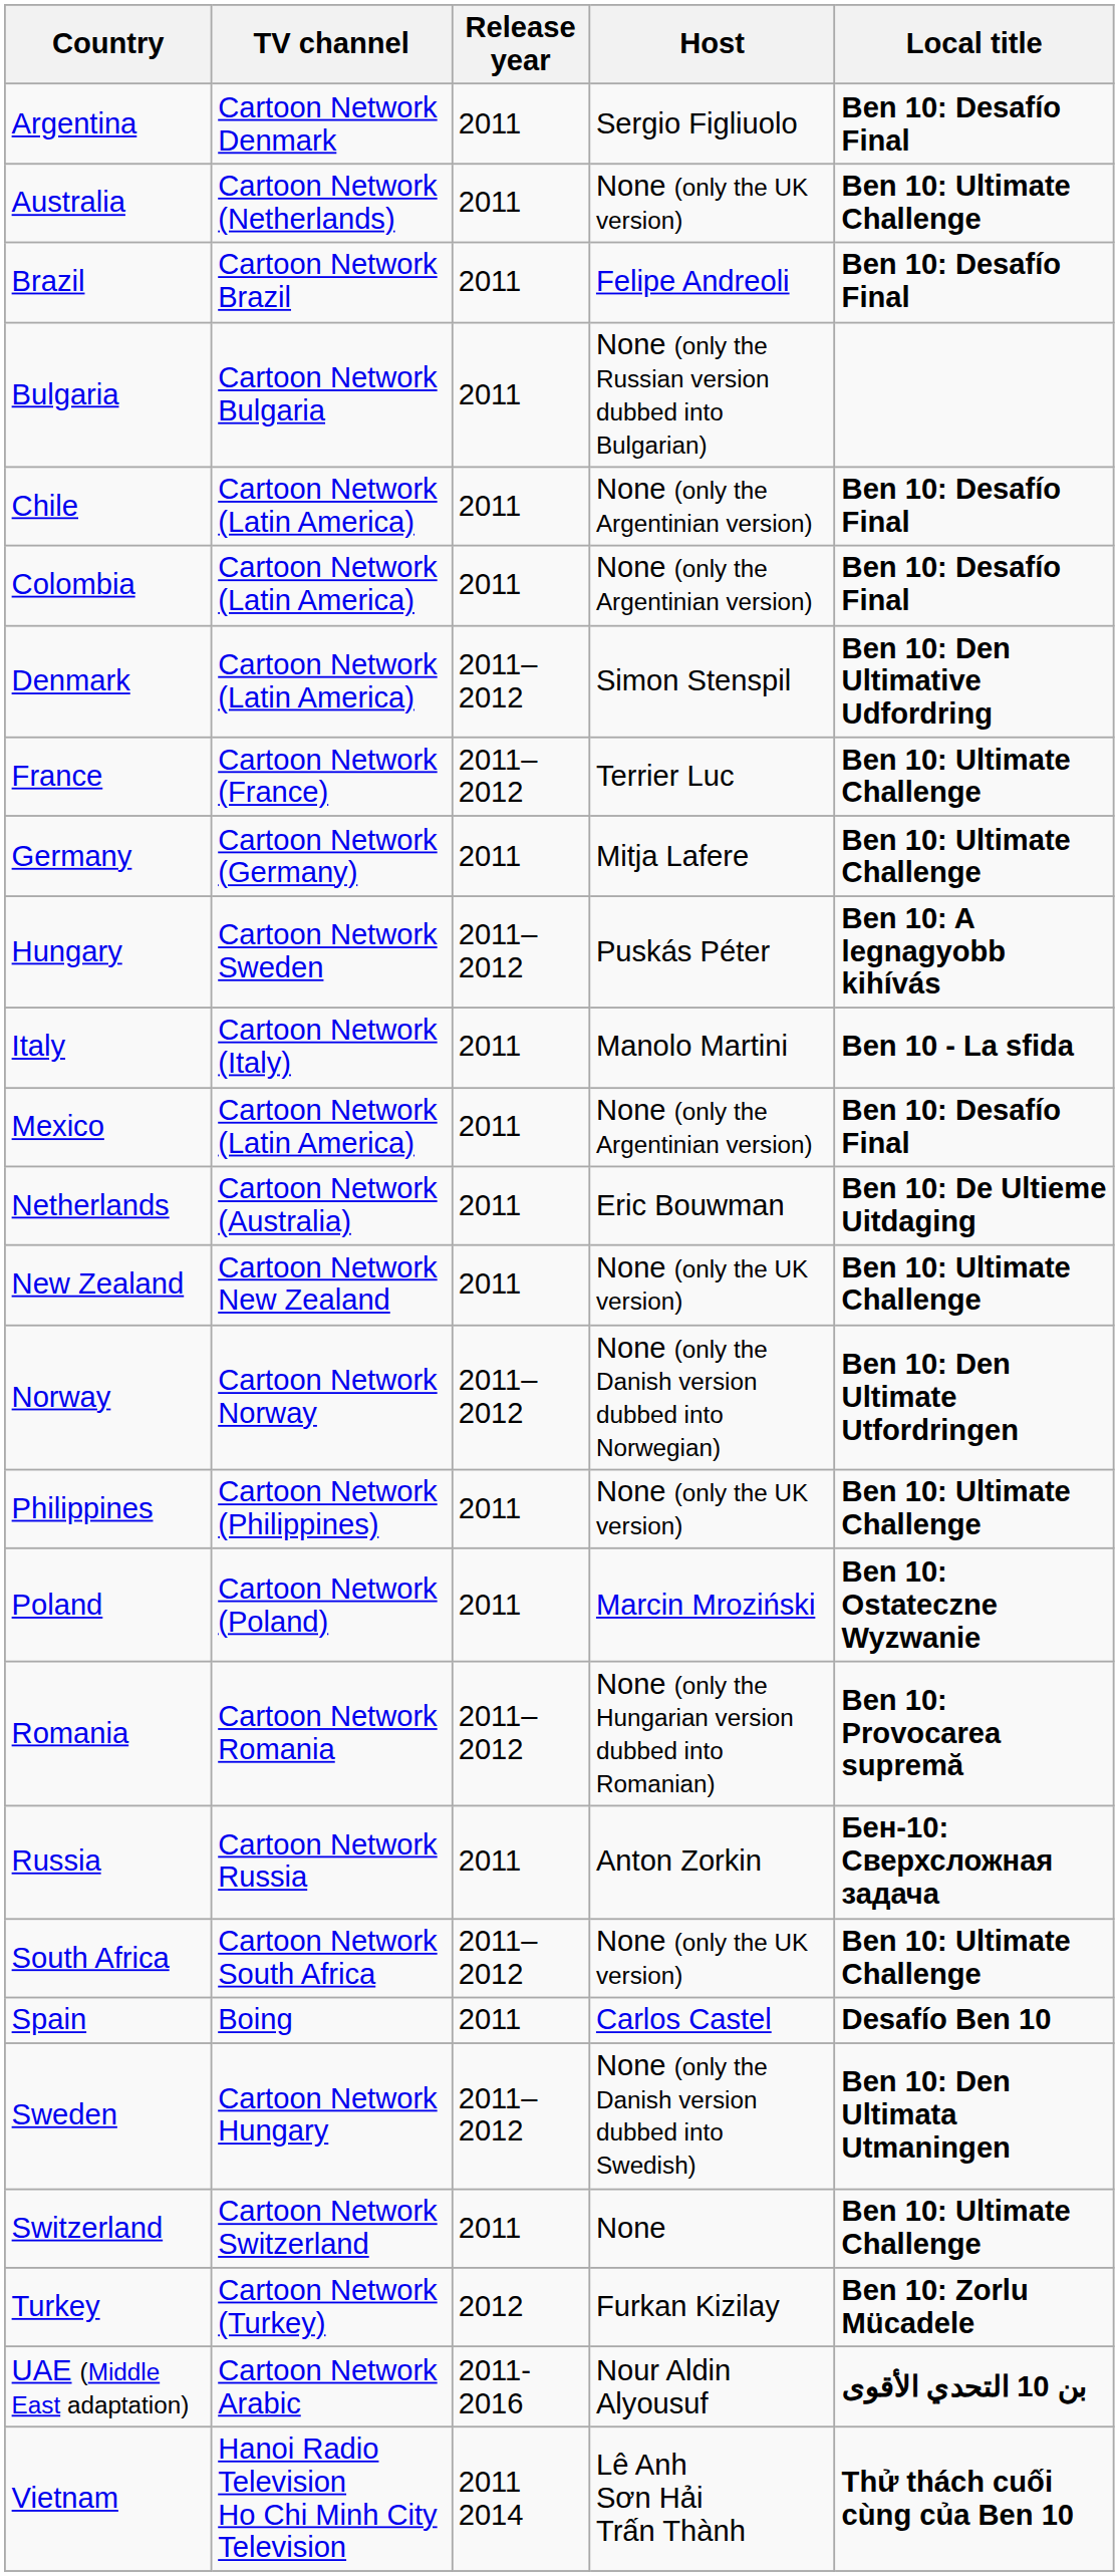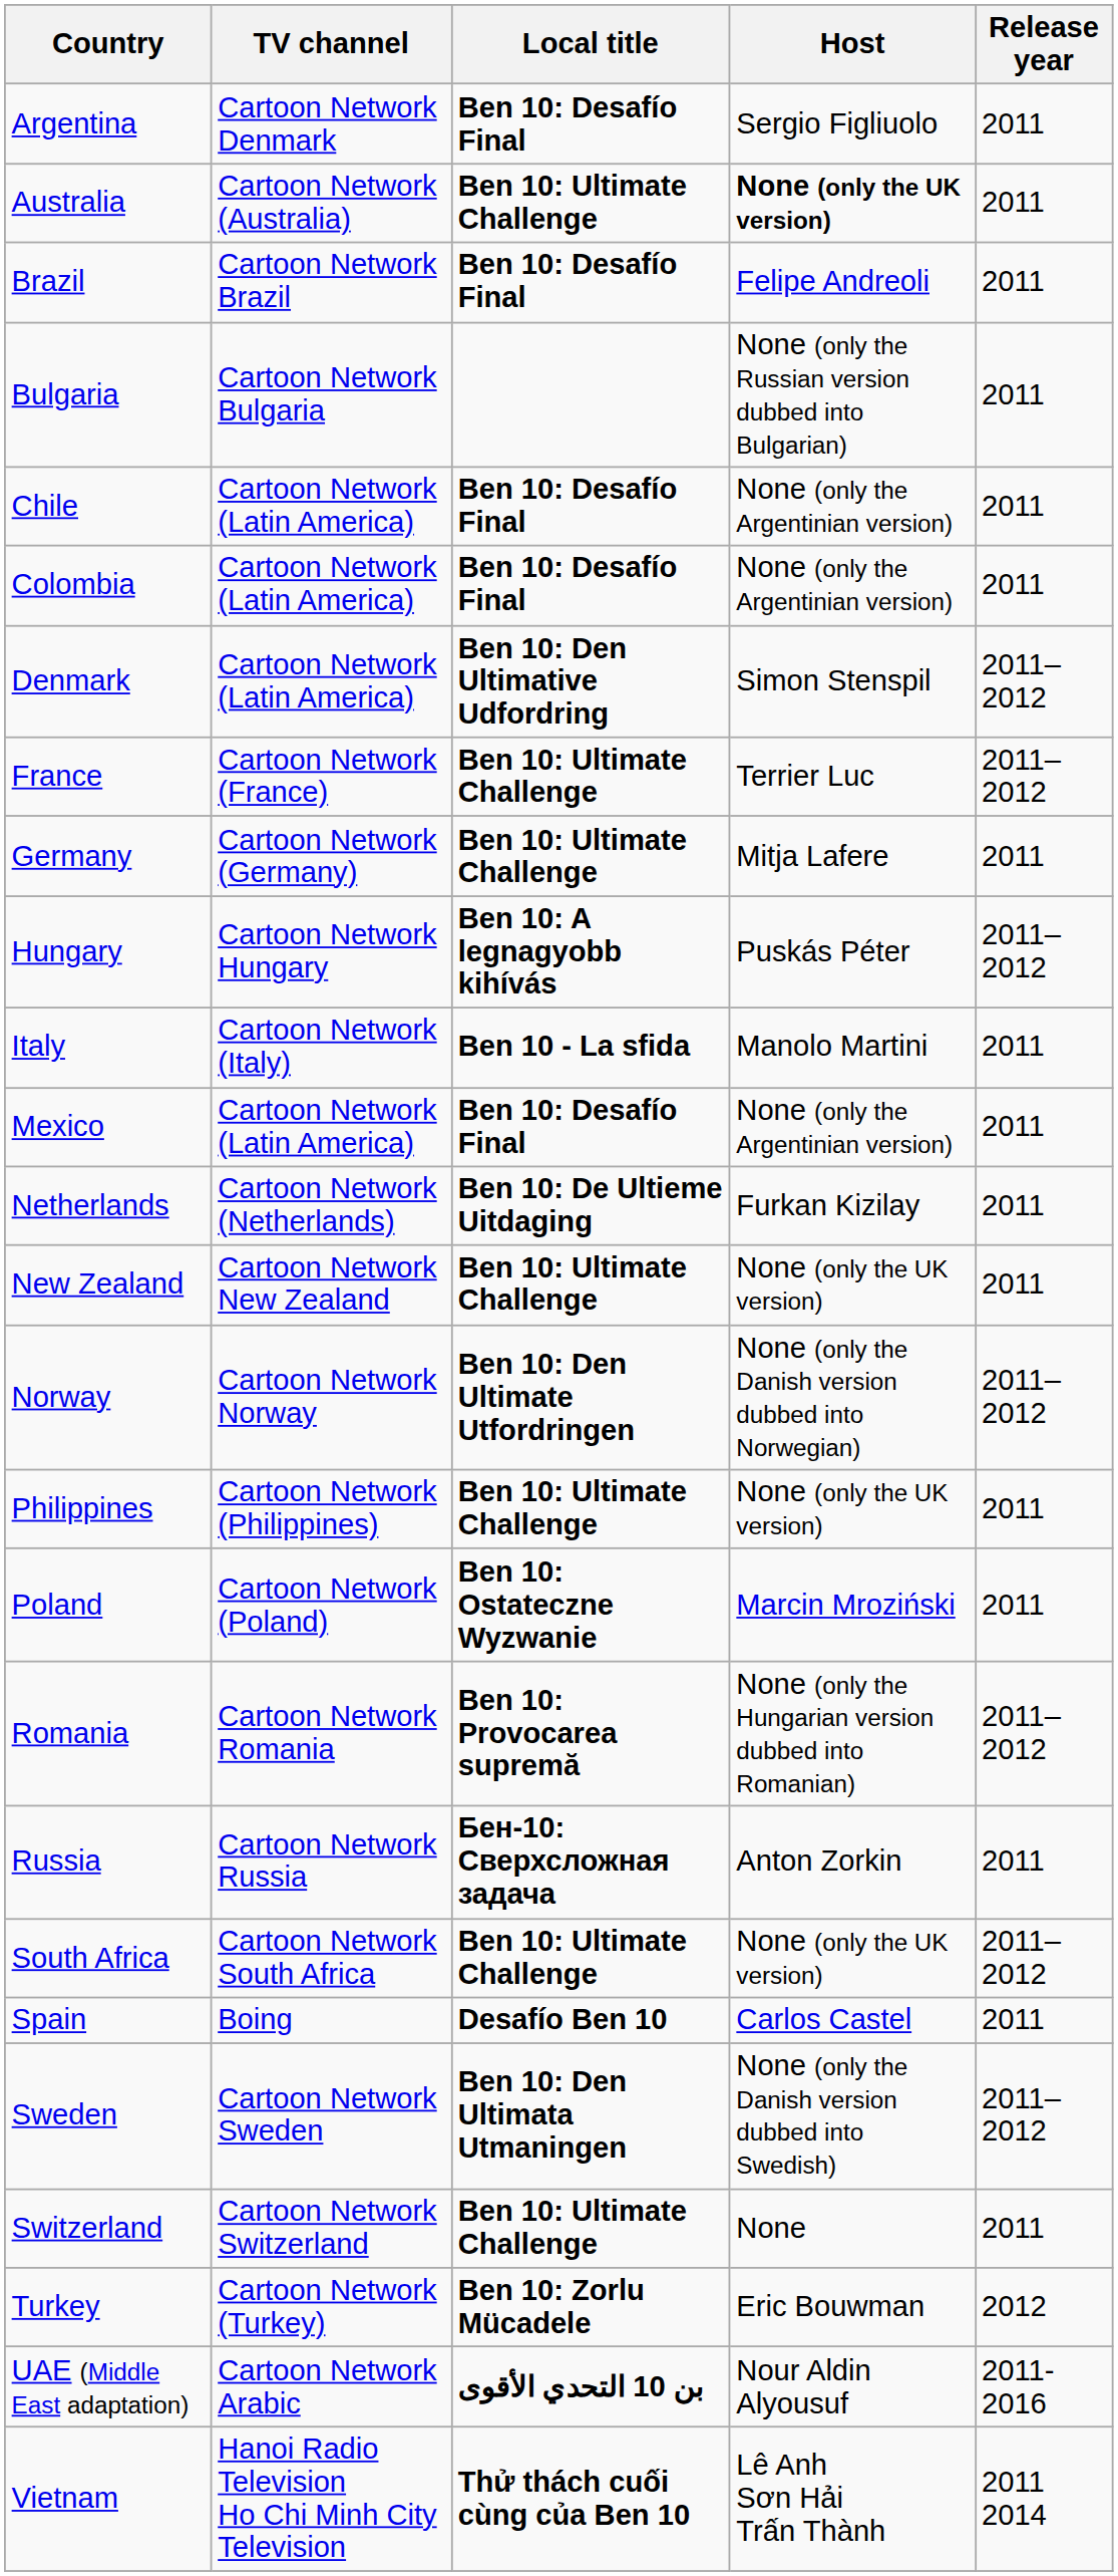 <table class="wikitable">
 <tr>
 <th>Country</th>
 <th>TV channel</th>
+<th>Local title</th>
+<th>Host</th>
 <th>Release year</th>
-<th>Host</th>
-<th>Local title</th>
 </tr>
 <tr>
 <td> <a href='#'>Argentina</a></td>
 <td><a href='#'>Cartoon Network Denmark</a></td>
+<td><strong>Ben 10: Desafío Final</strong></td>
+<td>Sergio Figliuolo</td>
 <td>2011</td>
-<td>Sergio Figliuolo</td>
-<td><strong>Ben 10: Desafío Final</strong></td>
 </tr>
 <tr>
 <td> <a href='#'>Australia</a></td>
-<td><a href='#'>Cartoon Network (Netherlands)</a></td>
+<td><a href='#'>Cartoon Network (Australia)</a></td>
+<td><strong>Ben 10: Ultimate Challenge</strong></td>
+<td><strong>None <small>(only the UK version)</small></strong></td>
 <td>2011</td>
-<td>None <small>(only the UK version)</small></td>
-<td><strong>Ben 10: Ultimate Challenge</strong></td>
 </tr>
 <tr>
 <td> <a href='#'>Brazil</a></td>
 <td><a href='#'>Cartoon Network Brazil</a></td>
+<td><strong>Ben 10: Desafío Final</strong></td>
+<td><a href='#'>Felipe Andreoli</a></td>
 <td>2011</td>
-<td><a href='#'>Felipe Andreoli</a></td>
-<td><strong>Ben 10: Desafío Final</strong></td>
 </tr>
 <tr>
 <td> <a href='#'>Bulgaria</a></td>
 <td><a href='#'>Cartoon Network Bulgaria</a></td>
+<td><em></td>
+<td>None <small>(only the Russian version dubbed into Bulgarian)</small></td>
 <td>2011</td>
-<td>None <small>(only the Russian version dubbed into Bulgarian)</small></td>
-<td><em></td>
 </tr>
 <tr>
 <td> <a href='#'>Chile</a></td>
 <td><a href='#'>Cartoon Network (Latin America)</a></td>
+<td><strong>Ben 10: Desafío Final</strong></td>
+<td>None <small>(only the Argentinian version)</small></td>
 <td>2011</td>
-<td>None <small>(only the Argentinian version)</small></td>
-<td><strong>Ben 10: Desafío Final</strong></td>
 </tr>
 <tr>
 <td> <a href='#'>Colombia</a></td>
 <td><a href='#'>Cartoon Network (Latin America)</a></td>
+<td><strong>Ben 10: Desafío Final</strong></td>
+<td>None <small>(only the Argentinian version)</small></td>
 <td>2011</td>
-<td>None <small>(only the Argentinian version)</small></td>
-<td><strong>Ben 10: Desafío Final</strong></td>
 </tr>
 <tr>
 <td> <a href='#'>Denmark</a></td>
 <td><a href='#'>Cartoon Network (Latin America)</a></td>
+<td><strong>Ben 10: Den Ultimative Udfordring</strong></td>
+<td>Simon Stenspil</td>
 <td>2011–2012</td>
-<td>Simon Stenspil</td>
-<td><strong>Ben 10: Den Ultimative Udfordring</strong></td>
 </tr>
 <tr>
 <td> <a href='#'>France</a></td>
 <td><a href='#'>Cartoon Network (France)</a></td>
+<td><strong>Ben 10: Ultimate Challenge</strong></td>
+<td>Terrier Luc</td>
 <td>2011–2012</td>
-<td>Terrier Luc</td>
-<td><strong>Ben 10: Ultimate Challenge</strong></td>
 </tr>
 <tr>
 <td> <a href='#'>Germany</a></td>
 <td><a href='#'>Cartoon Network (Germany)</a></td>
+<td><strong>Ben 10: Ultimate Challenge</strong></td>
+<td>Mitja Lafere</td>
 <td>2011</td>
-<td>Mitja Lafere</td>
-<td><strong>Ben 10: Ultimate Challenge</strong></td>
 </tr>
 <tr>
 <td> <a href='#'>Hungary</a></td>
-<td><a href='#'>Cartoon Network Sweden</a></td>
+<td><a href='#'>Cartoon Network Hungary</a></td>
+<td><strong>Ben 10: A legnagyobb kihívás</strong></td>
+<td>Puskás Péter</td>
 <td>2011–2012</td>
-<td>Puskás Péter</td>
-<td><strong>Ben 10: A legnagyobb kihívás</strong></td>
 </tr>
 <tr>
 <td> <a href='#'>Italy</a></td>
 <td><a href='#'>Cartoon Network (Italy)</a></td>
+<td><strong>Ben 10 - La sfida</strong></td>
+<td>Manolo Martini</td>
 <td>2011</td>
-<td>Manolo Martini</td>
-<td><strong>Ben 10 - La sfida</strong></td>
 </tr>
 <tr>
 <td> <a href='#'>Mexico</a></td>
 <td><a href='#'>Cartoon Network (Latin America)</a></td>
+<td><strong>Ben 10: Desafío Final</strong></td>
+<td>None <small>(only the Argentinian version)</small></td>
 <td>2011</td>
-<td>None <small>(only the Argentinian version)</small></td>
-<td><strong>Ben 10: Desafío Final</strong></td>
 </tr>
 <tr>
 <td> <a href='#'>Netherlands</a></td>
-<td><a href='#'>Cartoon Network (Australia)</a></td>
+<td><a href='#'>Cartoon Network (Netherlands)</a></td>
+<td><strong>Ben 10: De Ultieme Uitdaging</strong></td>
+<td>Furkan Kizilay</td>
 <td>2011</td>
-<td>Eric Bouwman</td>
-<td><strong>Ben 10: De Ultieme Uitdaging</strong></td>
 </tr>
 <tr>
 <td> <a href='#'>New Zealand</a></td>
 <td><a href='#'>Cartoon Network New Zealand</a></td>
+<td><strong>Ben 10: Ultimate Challenge</strong></td>
+<td>None <small>(only the UK version)</small></td>
 <td>2011</td>
-<td>None <small>(only the UK version)</small></td>
-<td><strong>Ben 10: Ultimate Challenge</strong></td>
 </tr>
 <tr>
 <td> <a href='#'>Norway</a></td>
 <td><a href='#'>Cartoon Network Norway</a></td>
+<td><strong>Ben 10: Den Ultimate Utfordringen</strong></td>
+<td>None <small>(only the Danish version dubbed into Norwegian)</small></td>
 <td>2011–2012</td>
-<td>None <small>(only the Danish version dubbed into Norwegian)</small></td>
-<td><strong>Ben 10: Den Ultimate Utfordringen</strong></td>
 </tr>
 <tr>
 <td> <a href='#'>Philippines</a></td>
 <td><a href='#'>Cartoon Network (Philippines)</a></td>
+<td><strong>Ben 10: Ultimate Challenge</strong></td>
+<td>None <small>(only the UK version)</small></td>
 <td>2011</td>
-<td>None <small>(only the UK version)</small></td>
-<td><strong>Ben 10: Ultimate Challenge</strong></td>
 </tr>
 <tr>
 <td> <a href='#'>Poland</a></td>
 <td><a href='#'>Cartoon Network (Poland)</a></td>
+<td><strong>Ben 10: Ostateczne Wyzwanie</strong></td>
+<td><a href='#'>Marcin Mroziński</a></td>
 <td>2011</td>
-<td><a href='#'>Marcin Mroziński</a></td>
-<td><strong>Ben 10: Ostateczne Wyzwanie</strong></td>
 </tr>
 <tr>
 <td> <a href='#'>Romania</a></td>
 <td><a href='#'>Cartoon Network Romania</a></td>
+<td><strong>Ben 10: Provocarea supremă</strong></td>
+<td>None <small>(only the Hungarian version dubbed into Romanian)</small></td>
 <td>2011–2012</td>
-<td>None <small>(only the Hungarian version dubbed into Romanian)</small></td>
-<td><strong>Ben 10: Provocarea supremă</strong></td>
 </tr>
 <tr>
 <td> <a href='#'>Russia</a></td>
 <td><a href='#'>Cartoon Network Russia</a></td>
+<td><strong>Бен-10: Сверхсложная задача</strong></td>
+<td>Anton Zorkin</td>
 <td>2011</td>
-<td>Anton Zorkin</td>
-<td><strong>Бен-10: Сверхсложная задача</strong></td>
 </tr>
 <tr>
 <td> <a href='#'>South Africa</a></td>
 <td><a href='#'>Cartoon Network South Africa</a></td>
+<td><strong>Ben 10: Ultimate Challenge</strong></td>
+<td>None <small>(only the UK version)</small></td>
 <td>2011–2012</td>
-<td>None <small>(only the UK version)</small></td>
-<td><strong>Ben 10: Ultimate Challenge</strong></td>
 </tr>
 <tr>
 <td> <a href='#'>Spain</a></td>
 <td><a href='#'>Boing</a></td>
+<td><strong>Desafío Ben 10</strong></td>
+<td><a href='#'>Carlos Castel</a></td>
 <td>2011</td>
-<td><a href='#'>Carlos Castel</a></td>
-<td><strong>Desafío Ben 10</strong></td>
 </tr>
 <tr>
 <td> <a href='#'>Sweden</a></td>
-<td><a href='#'>Cartoon Network Hungary</a></td>
+<td><a href='#'>Cartoon Network Sweden</a></td>
+<td><strong>Ben 10: Den Ultimata Utmaningen</strong></td>
+<td>None <small>(only the Danish version dubbed into Swedish)</small></td>
 <td>2011–2012</td>
-<td>None <small>(only the Danish version dubbed into Swedish)</small></td>
-<td><strong>Ben 10: Den Ultimata Utmaningen</strong></td>
 </tr>
 <tr>
 <td> <a href='#'>Switzerland</a></td>
 <td><a href='#'>Cartoon Network Switzerland</a></td>
+<td><strong>Ben 10: Ultimate Challenge</strong></td>
+<td>None</td>
 <td>2011</td>
-<td>None</td>
-<td><strong>Ben 10: Ultimate Challenge</strong></td>
 </tr>
 <tr>
 <td> <a href='#'>Turkey</a></td>
 <td><a href='#'>Cartoon Network (Turkey)</a></td>
+<td><strong>Ben 10: Zorlu Mücadele</strong></td>
+<td>Eric Bouwman</td>
 <td>2012</td>
-<td>Furkan Kizilay</td>
-<td><strong>Ben 10: Zorlu Mücadele</strong></td>
 </tr>
 <tr>
 <td> <a href='#'>UAE</a> <small>(<a href='#'>Middle East</a> adaptation)</small></td>
 <td><a href='#'>Cartoon Network Arabic</a></td>
+<td><strong>بن 10 التحدي الأقوى</strong></td>
+<td>Nour Aldin Alyousuf</td>
 <td>2011-2016</td>
-<td>Nour Aldin Alyousuf</td>
-<td><strong>بن 10 التحدي الأقوى</strong></td>
 </tr>
 <tr>
 <td> <a href='#'>Vietnam</a></td>
 <td><a href='#'>Hanoi Radio Television</a><br><a href='#'>Ho Chi Minh City Television</a></td>
+<td><strong>Thử thách cuối cùng của Ben 10</strong></td>
+<td>Lê Anh<br>Sơn Hải<br>Trấn Thành</td>
 <td>2011<br>2014</td>
-<td>Lê Anh<br>Sơn Hải<br>Trấn Thành</td>
-<td><strong>Thử thách cuối cùng của Ben 10</strong></td>
 </tr>
 </table>
